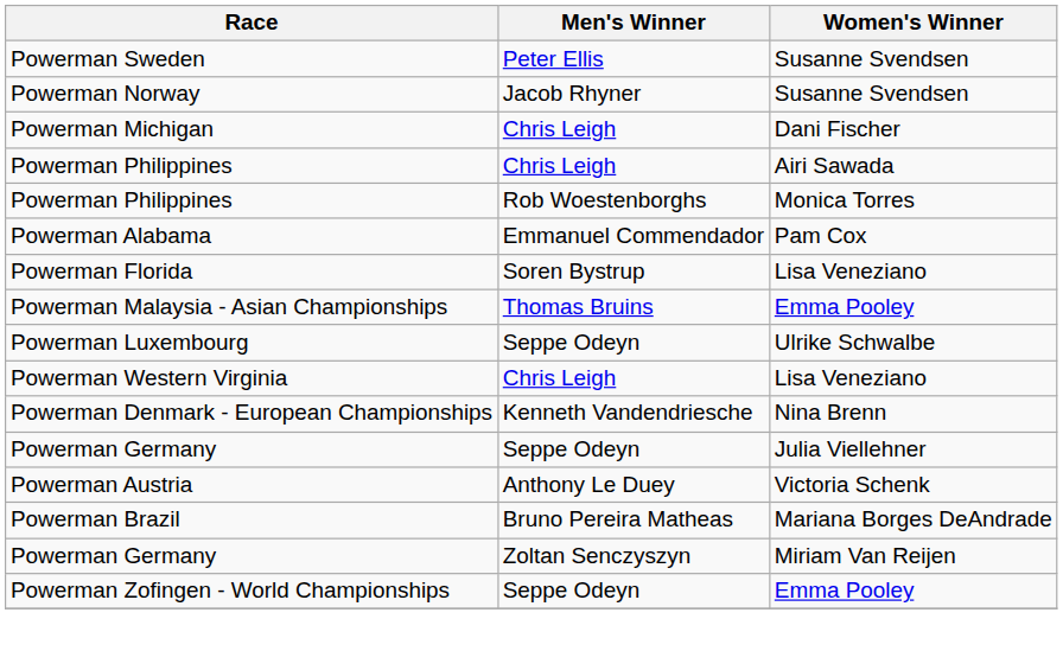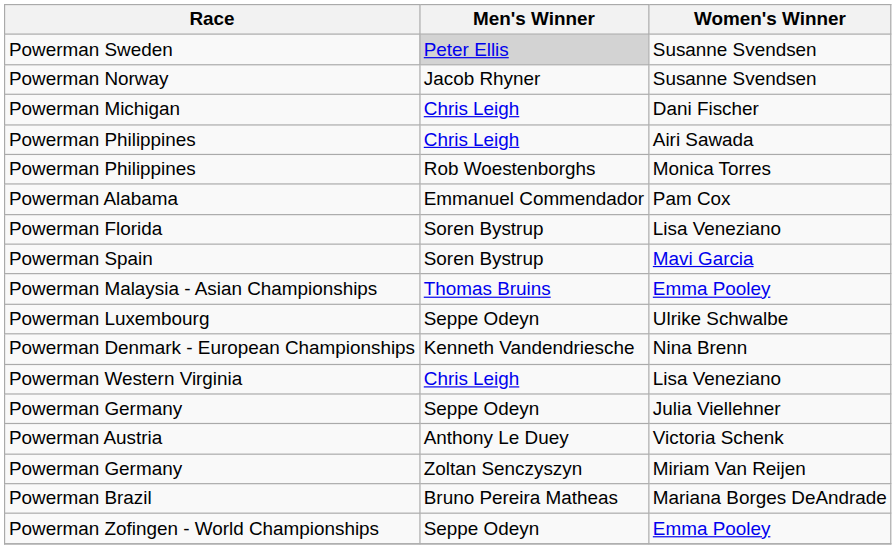 <table class="wikitable">
 <tr>
 <th>Race</th>
 <th>Men's Winner</th>
 <th>Women's Winner</th>
 </tr>
 <tr>
 <td> Powerman Sweden</td>
-<td> <a href='#'>Peter Ellis</a></td>
+<td style="background: lightgrey;"> <a href='#'>Peter Ellis</a></td>
 <td> Susanne Svendsen</td>
 </tr>
 <tr>
 <td> Powerman Norway</td>
 <td> Jacob Rhyner</td>
 <td> Susanne Svendsen</td>
 </tr>
 <tr>
 <td> Powerman Michigan</td>
 <td> <a href='#'>Chris Leigh</a></td>
 <td> Dani Fischer</td>
 </tr>
 <tr>
 <td> Powerman Philippines</td>
 <td> <a href='#'>Chris Leigh</a></td>
 <td> Airi Sawada</td>
 </tr>
 <tr>
 <td> Powerman Philippines</td>
 <td> Rob Woestenborghs</td>
 <td> Monica Torres</td>
 </tr>
 <tr>
 <td> Powerman Alabama</td>
 <td> Emmanuel Commendador</td>
 <td> Pam Cox</td>
 </tr>
 <tr>
 <td> Powerman Florida</td>
 <td> Soren Bystrup</td>
 <td> Lisa Veneziano</td>
 </tr>
 <tr>
+<td> Powerman Spain</td>
+<td> Soren Bystrup</td>
+<td> <a href='#'>Mavi Garcia</a></td>
+</tr>
+<tr>
 <td> Powerman Malaysia - Asian Championships</td>
 <td> <a href='#'>Thomas Bruins</a></td>
 <td> <a href='#'>Emma Pooley</a></td>
 </tr>
 <tr>
 <td> Powerman Luxembourg</td>
 <td> Seppe Odeyn</td>
 <td> Ulrike Schwalbe</td>
 </tr>
 <tr>
+<td> Powerman Denmark - European Championships</td>
+<td> Kenneth Vandendriesche</td>
+<td> Nina Brenn</td>
+</tr>
+<tr>
 <td> Powerman Western Virginia</td>
 <td> <a href='#'>Chris Leigh</a></td>
 <td> Lisa Veneziano</td>
-</tr>
-<tr>
-<td> Powerman Denmark - European Championships</td>
-<td> Kenneth Vandendriesche</td>
-<td> Nina Brenn</td>
 </tr>
 <tr>
 <td> Powerman Germany</td>
 <td> Seppe Odeyn</td>
 <td> Julia Viellehner</td>
 </tr>
 <tr>
 <td> Powerman Austria</td>
 <td> Anthony Le Duey</td>
 <td> Victoria Schenk</td>
 </tr>
 <tr>
+<td> Powerman Germany</td>
+<td> Zoltan Senczyszyn</td>
+<td> Miriam Van Reijen</td>
+</tr>
+<tr>
 <td> Powerman Brazil</td>
 <td> Bruno Pereira Matheas</td>
 <td> Mariana Borges DeAndrade</td>
-</tr>
-<tr>
-<td> Powerman Germany</td>
-<td> Zoltan Senczyszyn</td>
-<td> Miriam Van Reijen</td>
 </tr>
 <tr>
 <td>   Powerman Zofingen - World Championships</td>
 <td> Seppe Odeyn</td>
 <td> <a href='#'>Emma Pooley</a></td>
 </tr>
 <tr>
 </tr>
 </table>
